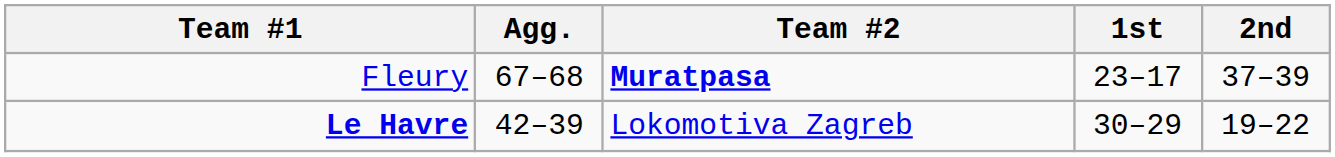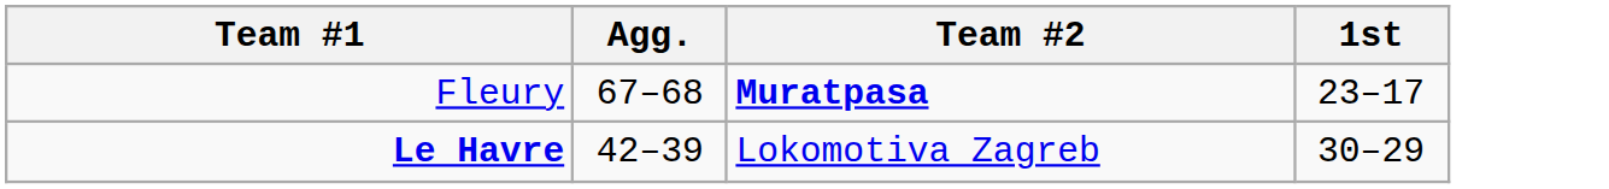 <table class=wikitable style="text-align:center">
 <tr>
 <th width=200>Team #1</th>
 <th width=50>Agg.</th>
 <th width=200>Team #2</th>
 <th width=50>1st</th>
-<th width=50>2nd</th>
 </tr>
 <tr>
 <td align=right><a href='#'>Fleury</a> </td>
 <td>67–68</td>
 <td align=left> <strong><a href='#'>Muratpasa</a></strong></td>
 <td align=center>23–17</td>
-<td align=center>37–39</td>
 </tr>
 <tr>
 <td align=right><strong><a href='#'>Le Havre</a></strong> </td>
 <td>42–39</td>
 <td align=left> <a href='#'>Lokomotiva Zagreb</a></td>
 <td align=center>30–29</td>
-<td align=center>19–22</td>
 </tr>
 </table>
